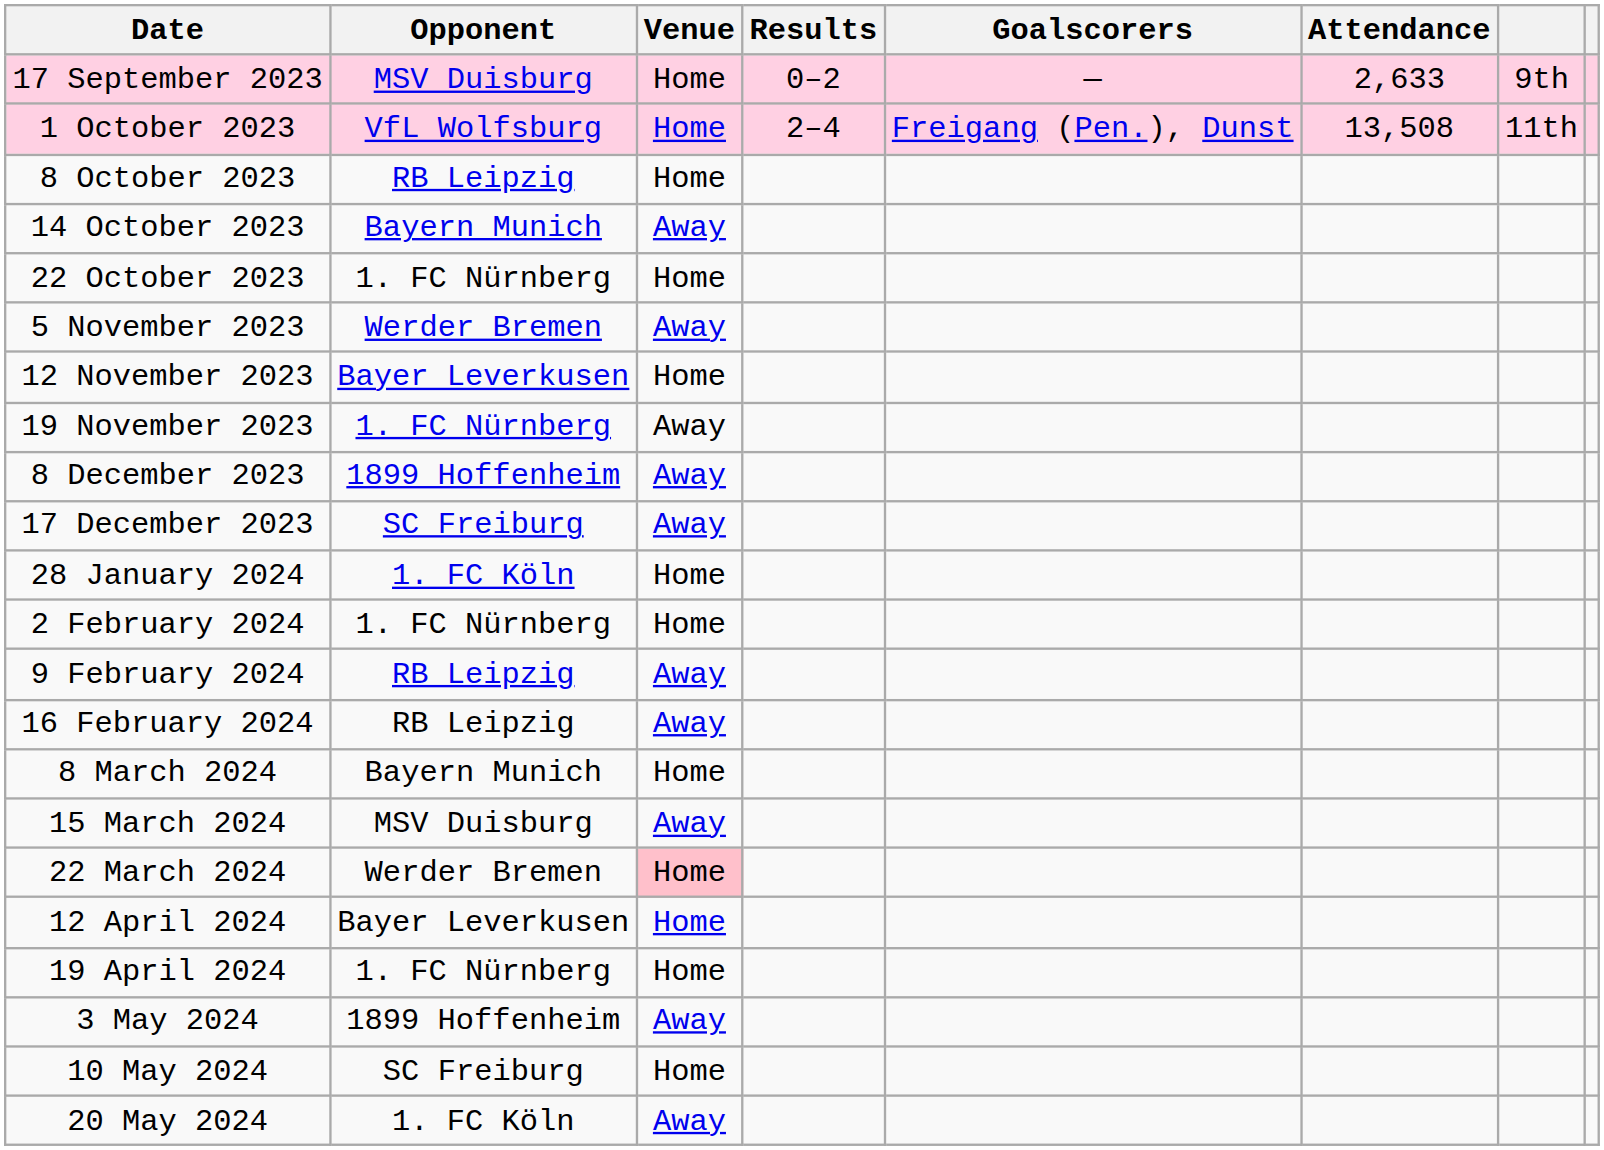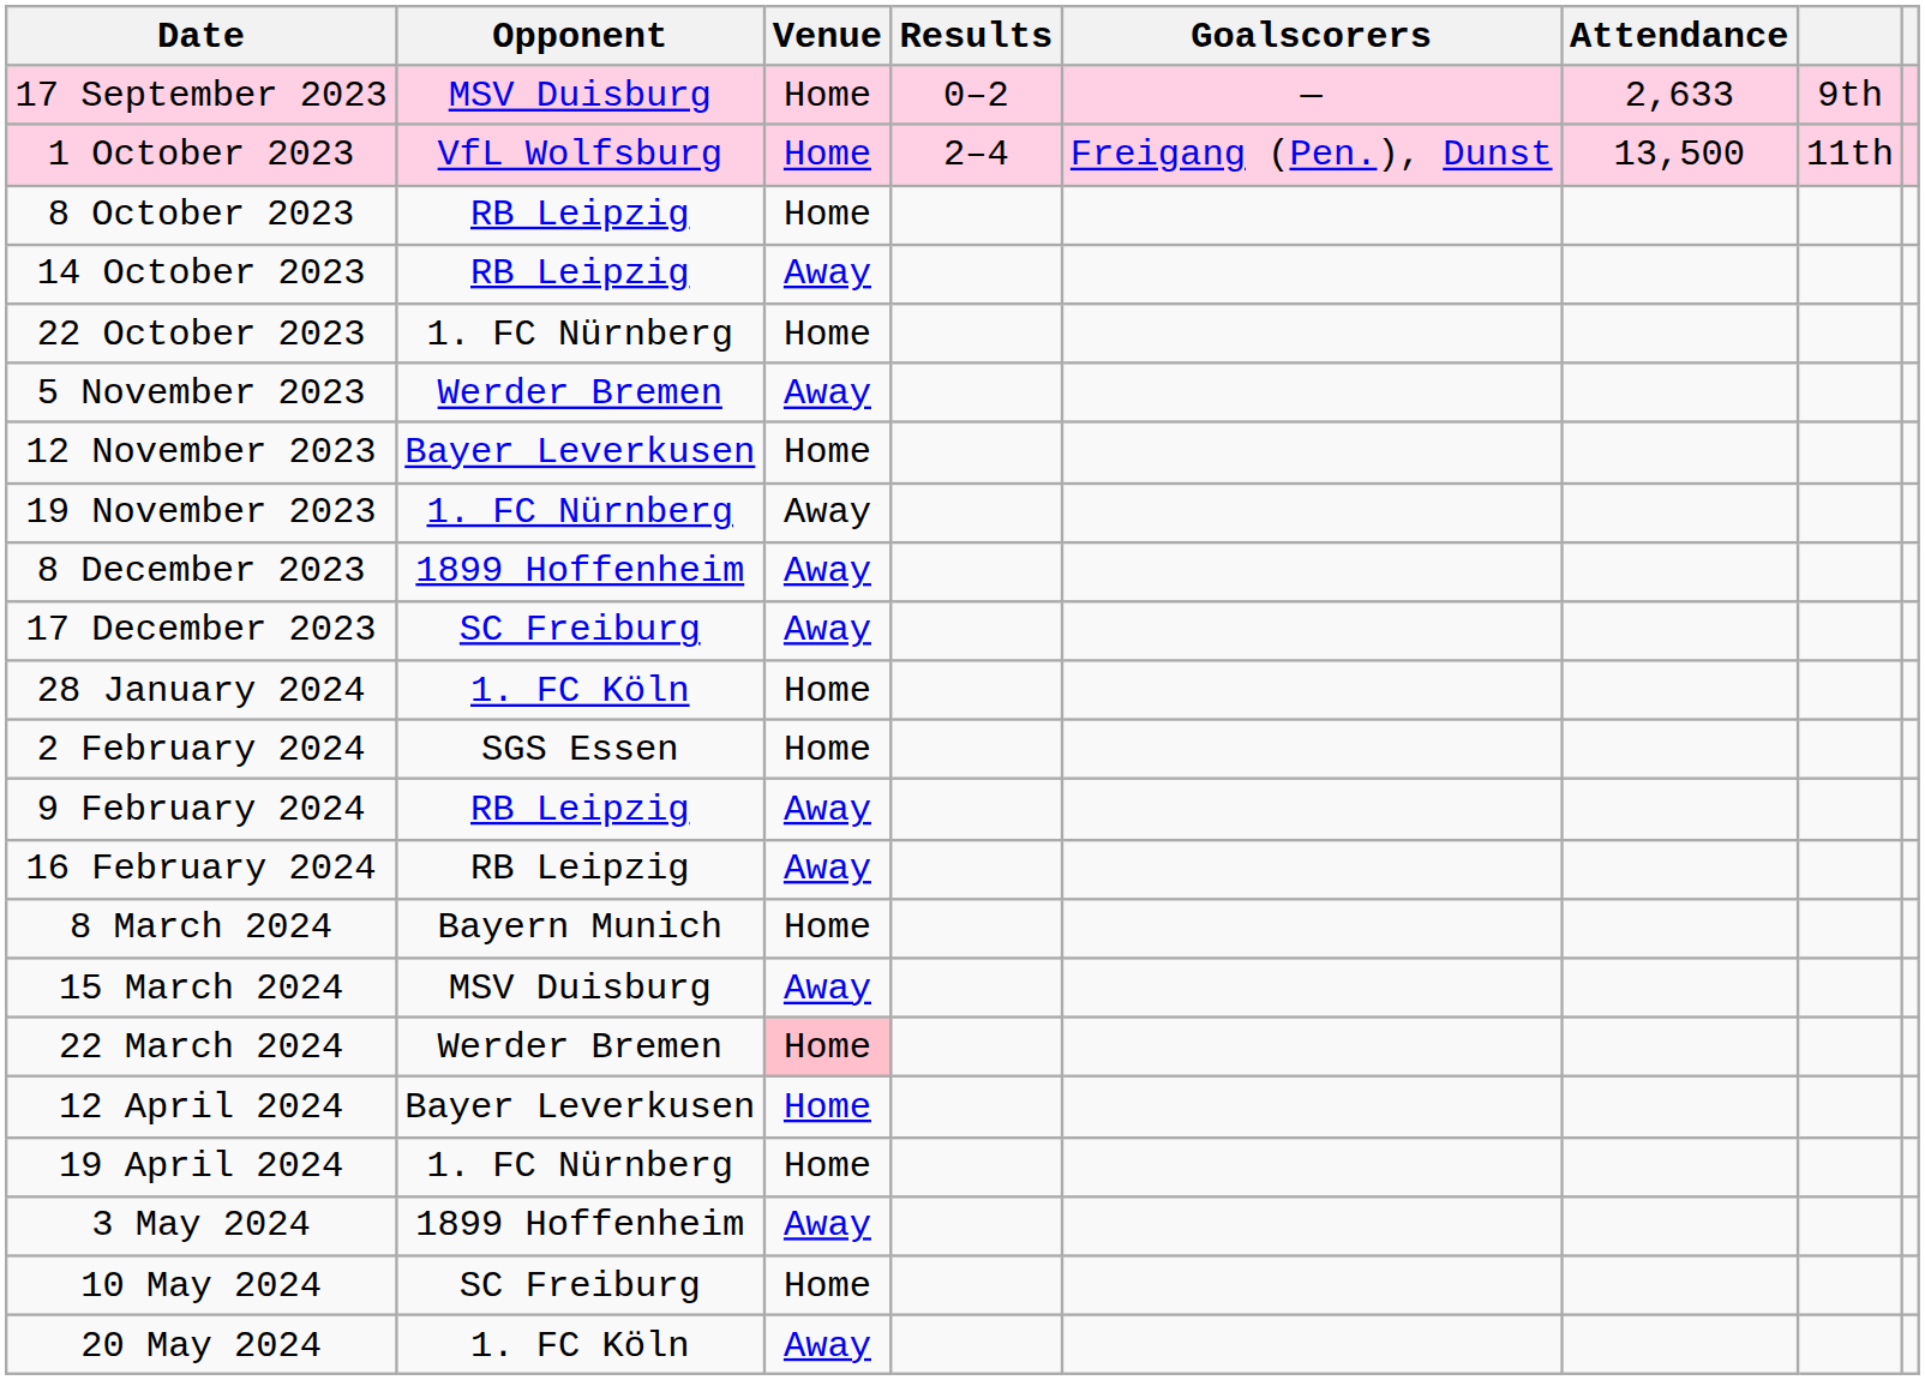 <table class="wikitable" Style="text-align: center">
 <tr>
 <th>Date</th>
 <th>Opponent</th>
 <th>Venue</th>
 <th>Results<br></th>
 <th>Goalscorers</th>
 <th>Attendance</th>
 <th></th>
 <th></th>
 </tr>
 <tr style="background:#ffd0e3">
 <td>17 September 2023</td>
 <td><a href='#'>MSV Duisburg</a></td>
 <td>Home</td>
 <td>0–2</td>
 <td>—</td>
 <td>2,633</td>
 <td>9th</td>
 <td></td>
 </tr>
 <tr style="background:#ffd0e3">
 <td>1 October 2023</td>
 <td><a href='#'>VfL Wolfsburg</a></td>
 <td><a href='#'>Home</a></td>
 <td>2–4</td>
 <td><a href='#'>Freigang</a> (<a href='#'>Pen.</a>), <a href='#'>Dunst</a></td>
-<td>13,508</td>
+<td>13,500</td>
 <td>11th</td>
 <td></td>
 </tr>
 <tr>
 <td>8 October 2023</td>
 <td><a href='#'>RB Leipzig</a></td>
 <td>Home</td>
 <td></td>
 <td></td>
 <td></td>
 <td></td>
 <td></td>
 </tr>
 <tr>
 <td>14 October 2023</td>
-<td><a href='#'>Bayern Munich</a></td>
+<td><a href='#'>RB Leipzig</a></td>
 <td><a href='#'>Away</a></td>
 <td></td>
 <td></td>
 <td></td>
 <td></td>
 <td></td>
 </tr>
 <tr>
 <td>22 October 2023</td>
 <td>1. FC Nürnberg</td>
 <td>Home</td>
 <td></td>
 <td></td>
 <td></td>
 <td></td>
 <td></td>
 </tr>
 <tr>
 <td>5 November 2023</td>
 <td><a href='#'>Werder Bremen</a></td>
 <td><a href='#'>Away</a></td>
 <td></td>
 <td></td>
 <td></td>
 <td></td>
 <td></td>
 </tr>
 <tr>
 <td>12 November 2023</td>
 <td><a href='#'>Bayer Leverkusen</a></td>
 <td>Home</td>
 <td></td>
 <td></td>
 <td></td>
 <td></td>
 <td></td>
 </tr>
 <tr>
 <td>19 November 2023</td>
 <td><a href='#'>1. FC Nürnberg</a></td>
 <td>Away</td>
 <td></td>
 <td></td>
 <td></td>
 <td></td>
 <td></td>
 </tr>
 <tr>
 <td>8 December 2023</td>
 <td><a href='#'>1899 Hoffenheim</a></td>
 <td><a href='#'>Away</a></td>
 <td></td>
 <td></td>
 <td></td>
 <td></td>
 <td></td>
 </tr>
 <tr>
 <td>17 December 2023</td>
 <td><a href='#'>SC Freiburg</a></td>
 <td><a href='#'>Away</a></td>
 <td></td>
 <td></td>
 <td></td>
 <td></td>
 <td></td>
 </tr>
 <tr>
 <td>28 January 2024</td>
 <td><a href='#'>1. FC Köln</a></td>
 <td>Home</td>
 <td></td>
 <td></td>
 <td></td>
 <td></td>
 <td></td>
 </tr>
 <tr>
 <td>2 February 2024</td>
-<td>1. FC Nürnberg</td>
+<td>SGS Essen</td>
 <td>Home</td>
 <td></td>
 <td></td>
 <td></td>
 <td></td>
 <td></td>
 </tr>
 <tr>
 <td>9 February 2024</td>
 <td><a href='#'>RB Leipzig</a></td>
 <td><a href='#'>Away</a></td>
 <td></td>
 <td></td>
 <td></td>
 <td></td>
 <td></td>
 </tr>
 <tr>
 <td>16 February 2024</td>
 <td>RB Leipzig</td>
 <td><a href='#'>Away</a></td>
 <td></td>
 <td></td>
 <td></td>
 <td></td>
 <td></td>
 </tr>
 <tr>
 <td>8 March 2024</td>
 <td>Bayern Munich</td>
 <td>Home</td>
 <td></td>
 <td></td>
 <td></td>
 <td></td>
 <td></td>
 </tr>
 <tr>
 <td>15 March 2024</td>
 <td>MSV Duisburg</td>
 <td><a href='#'>Away</a></td>
 <td></td>
 <td></td>
 <td></td>
 <td></td>
 <td></td>
 </tr>
 <tr>
 <td>22 March 2024</td>
 <td>Werder Bremen</td>
 <td style="background: pink;">Home</td>
 <td></td>
 <td></td>
 <td></td>
 <td></td>
 <td></td>
 </tr>
 <tr>
 <td>12 April 2024</td>
 <td>Bayer Leverkusen</td>
 <td><a href='#'>Home</a></td>
 <td></td>
 <td></td>
 <td></td>
 <td></td>
 <td></td>
 </tr>
 <tr>
 <td>19 April 2024</td>
 <td>1. FC Nürnberg</td>
 <td>Home</td>
 <td></td>
 <td></td>
 <td></td>
 <td></td>
 <td></td>
 </tr>
 <tr>
 <td>3 May 2024</td>
 <td>1899 Hoffenheim</td>
 <td><a href='#'>Away</a></td>
 <td></td>
 <td></td>
 <td></td>
 <td></td>
 <td></td>
 </tr>
 <tr>
 <td>10 May 2024</td>
 <td>SC Freiburg</td>
 <td>Home</td>
 <td></td>
 <td></td>
 <td></td>
 <td></td>
 <td></td>
 </tr>
 <tr>
 <td>20 May 2024</td>
 <td>1. FC Köln</td>
 <td><a href='#'>Away</a></td>
 <td></td>
 <td></td>
 <td></td>
 <td></td>
 <td></td>
 </tr>
 </table>
